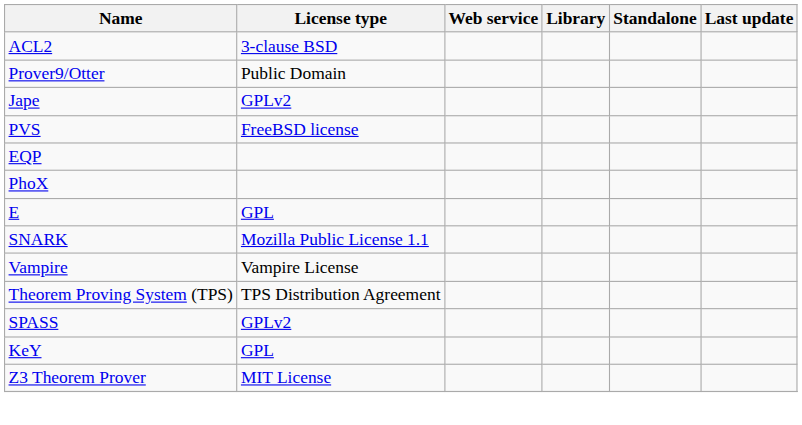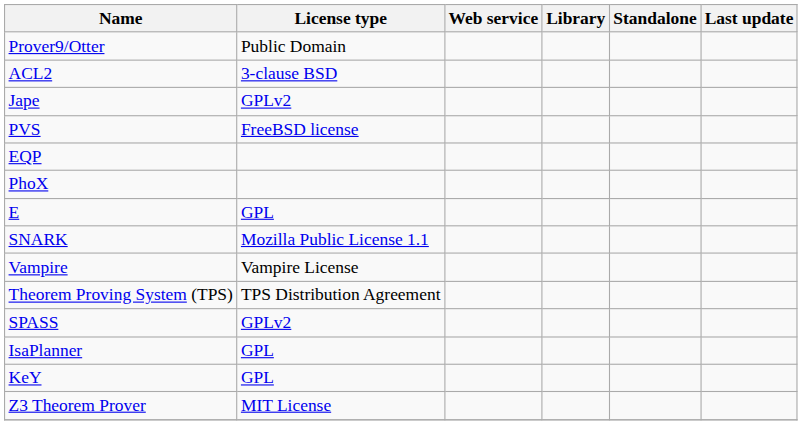 <table class="wikitable sortable mw-collapsible mw-collapsed">
 <tr>
 <th>Name</th>
 <th>License type</th>
 <th>Web service</th>
 <th>Library</th>
 <th>Standalone</th>
 <th>Last update </th>
 </tr>
 <tr>
-<td><a href='#'>ACL2</a></td>
-<td><a href='#'>3-clause BSD</a></td>
+<td><a href='#'>Prover9/Otter</a></td>
+<td>Public Domain</td>
 <td></td>
 <td></td>
 <td></td>
 <td></td>
 </tr>
 <tr>
-<td><a href='#'>Prover9/Otter</a></td>
-<td>Public Domain</td>
+<td><a href='#'>ACL2</a></td>
+<td><a href='#'>3-clause BSD</a></td>
 <td></td>
 <td></td>
 <td></td>
 <td></td>
 </tr>
 <tr>
 <td><a href='#'>Jape</a></td>
 <td><a href='#'> GPLv2</a></td>
 <td></td>
 <td></td>
 <td></td>
 <td></td>
 </tr>
 <tr>
 <td><a href='#'>PVS</a></td>
 <td><a href='#'>FreeBSD license</a></td>
 <td></td>
 <td></td>
 <td></td>
 <td></td>
 </tr>
 <tr>
 <td><a href='#'>EQP</a></td>
 <td></td>
 <td></td>
 <td></td>
 <td></td>
 <td></td>
 </tr>
 <tr>
 <td><a href='#'>PhoX</a></td>
 <td></td>
 <td></td>
 <td></td>
 <td></td>
 <td></td>
 </tr>
 <tr>
 <td><a href='#'>E</a></td>
 <td><a href='#'>GPL</a></td>
 <td></td>
 <td></td>
 <td></td>
 <td></td>
 </tr>
 <tr>
 <td><a href='#'>SNARK</a></td>
 <td><a href='#'> Mozilla Public License 1.1</a></td>
 <td></td>
 <td></td>
 <td></td>
 <td></td>
 </tr>
 <tr>
 <td><a href='#'>Vampire</a></td>
 <td>Vampire License</td>
 <td></td>
 <td></td>
 <td></td>
 <td></td>
 </tr>
 <tr>
 <td><a href='#'>Theorem Proving System</a> (TPS)</td>
 <td>TPS Distribution Agreement</td>
 <td></td>
 <td></td>
 <td></td>
 <td></td>
 </tr>
 <tr>
 <td><a href='#'>SPASS</a></td>
 <td><a href='#'> GPLv2</a></td>
 <td></td>
 <td></td>
 <td></td>
 <td></td>
 </tr>
 <tr>
+<td><a href='#'>IsaPlanner</a></td>
+<td><a href='#'>GPL</a></td>
+<td></td>
+<td></td>
+<td></td>
+<td></td>
+</tr>
+<tr>
 <td><a href='#'>KeY</a></td>
 <td><a href='#'>GPL</a></td>
 <td></td>
 <td></td>
 <td></td>
 <td></td>
 </tr>
 <tr>
 <td><a href='#'>Z3 Theorem Prover</a></td>
 <td><a href='#'>MIT License</a></td>
 <td></td>
 <td></td>
 <td></td>
 <td></td>
 </tr>
 <tr>
 </tr>
 </table>
